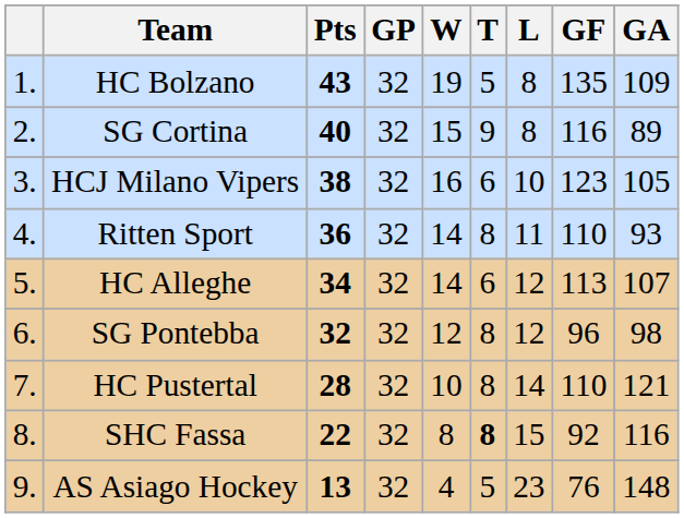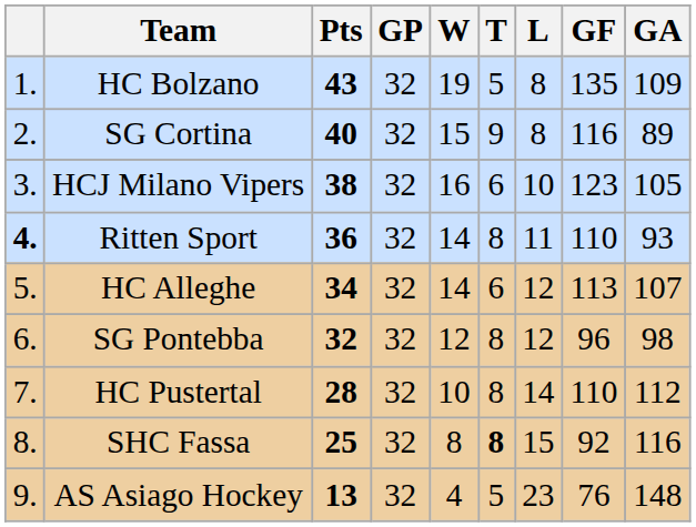 <table class="wikitable">
 <tr>
 <th></th>
 <th>Team</th>
 <th>Pts</th>
 <th>GP</th>
 <th>W</th>
 <th>T</th>
 <th>L</th>
 <th>GF</th>
 <th>GA</th>
 </tr>
 <tr bgcolor=#CAE1FF align="center">
 <td>1.</td>
 <td>HC Bolzano</td>
 <td><strong>43</strong></td>
 <td>32</td>
 <td>19</td>
 <td>5</td>
 <td>8</td>
 <td>135</td>
 <td>109</td>
 </tr>
 <tr bgcolor=#CAE1FF align="center">
 <td>2.</td>
 <td>SG Cortina</td>
 <td><strong>40</strong></td>
 <td>32</td>
 <td>15</td>
 <td>9</td>
 <td>8</td>
 <td>116</td>
 <td>89</td>
 </tr>
 <tr bgcolor=#CAE1FF align="center">
 <td>3.</td>
 <td>HCJ Milano Vipers</td>
 <td><strong>38</strong></td>
 <td>32</td>
 <td>16</td>
 <td>6</td>
 <td>10</td>
 <td>123</td>
 <td>105</td>
 </tr>
 <tr bgcolor=#CAE1FF align="center">
-<td>4.</td>
+<td><strong>4.</strong></td>
 <td>Ritten Sport</td>
 <td><strong>36</strong></td>
 <td>32</td>
 <td>14</td>
 <td>8</td>
 <td>11</td>
 <td>110</td>
 <td>93</td>
 </tr>
 <tr bgcolor=#EECFA1 align="center">
 <td>5.</td>
 <td>HC Alleghe</td>
 <td><strong>34</strong></td>
 <td>32</td>
 <td>14</td>
 <td>6</td>
 <td>12</td>
 <td>113</td>
 <td>107</td>
 </tr>
 <tr bgcolor=#EECFA1 align="center">
 <td>6.</td>
 <td>SG Pontebba</td>
 <td><strong>32</strong></td>
 <td>32</td>
 <td>12</td>
 <td>8</td>
 <td>12</td>
 <td>96</td>
 <td>98</td>
 </tr>
 <tr bgcolor=#EECFA1 align="center">
 <td>7.</td>
 <td>HC Pustertal</td>
 <td><strong>28</strong></td>
 <td>32</td>
 <td>10</td>
 <td>8</td>
 <td>14</td>
 <td>110</td>
-<td>121</td>
+<td>112</td>
 </tr>
 <tr bgcolor=#EECFA1 align="center">
 <td>8.</td>
 <td>SHC Fassa</td>
-<td><strong>22</strong></td>
+<td><strong>25</strong></td>
 <td>32</td>
 <td>8</td>
 <td><strong>8</strong></td>
 <td>15</td>
 <td>92</td>
 <td>116</td>
 </tr>
 <tr bgcolor=#EECFA1 align="center">
 <td>9.</td>
 <td>AS Asiago Hockey</td>
 <td><strong>13</strong></td>
 <td>32</td>
 <td>4</td>
 <td>5</td>
 <td>23</td>
 <td>76</td>
 <td>148</td>
 </tr>
 </table>
